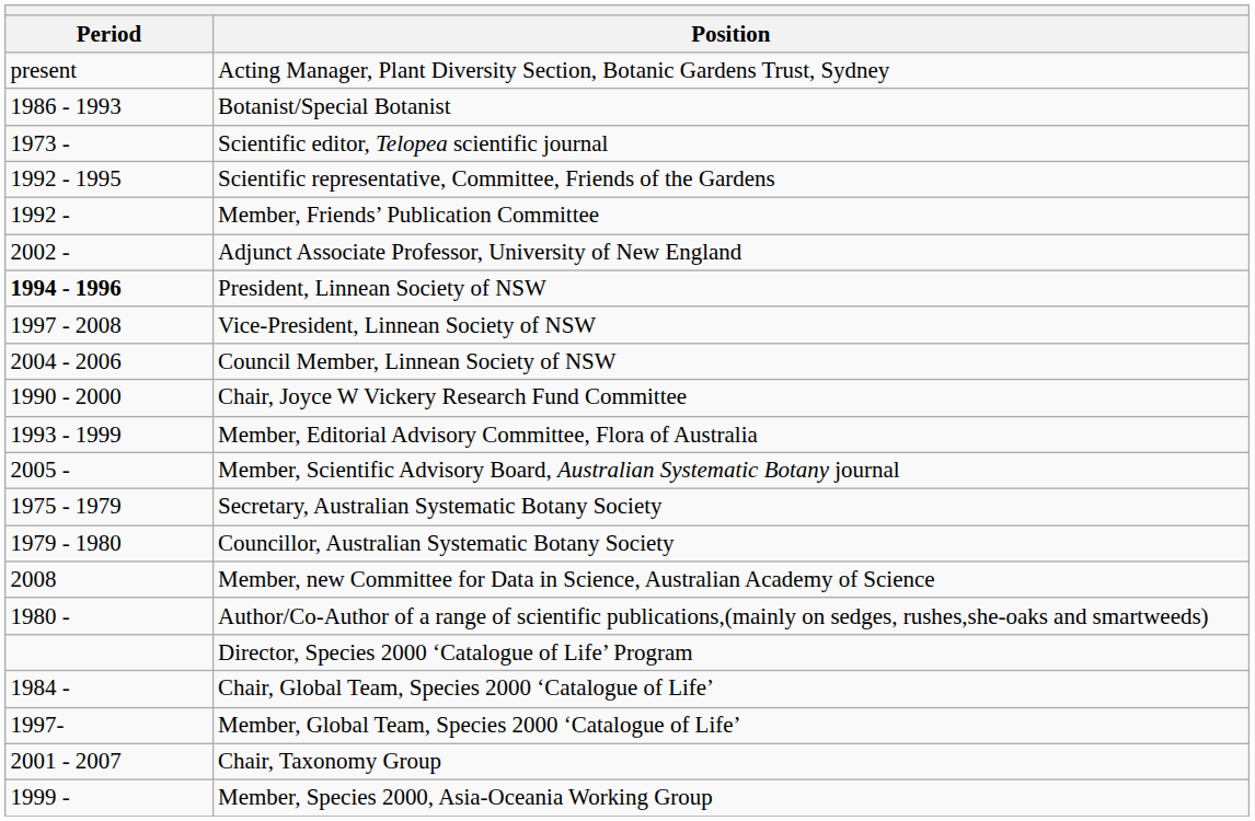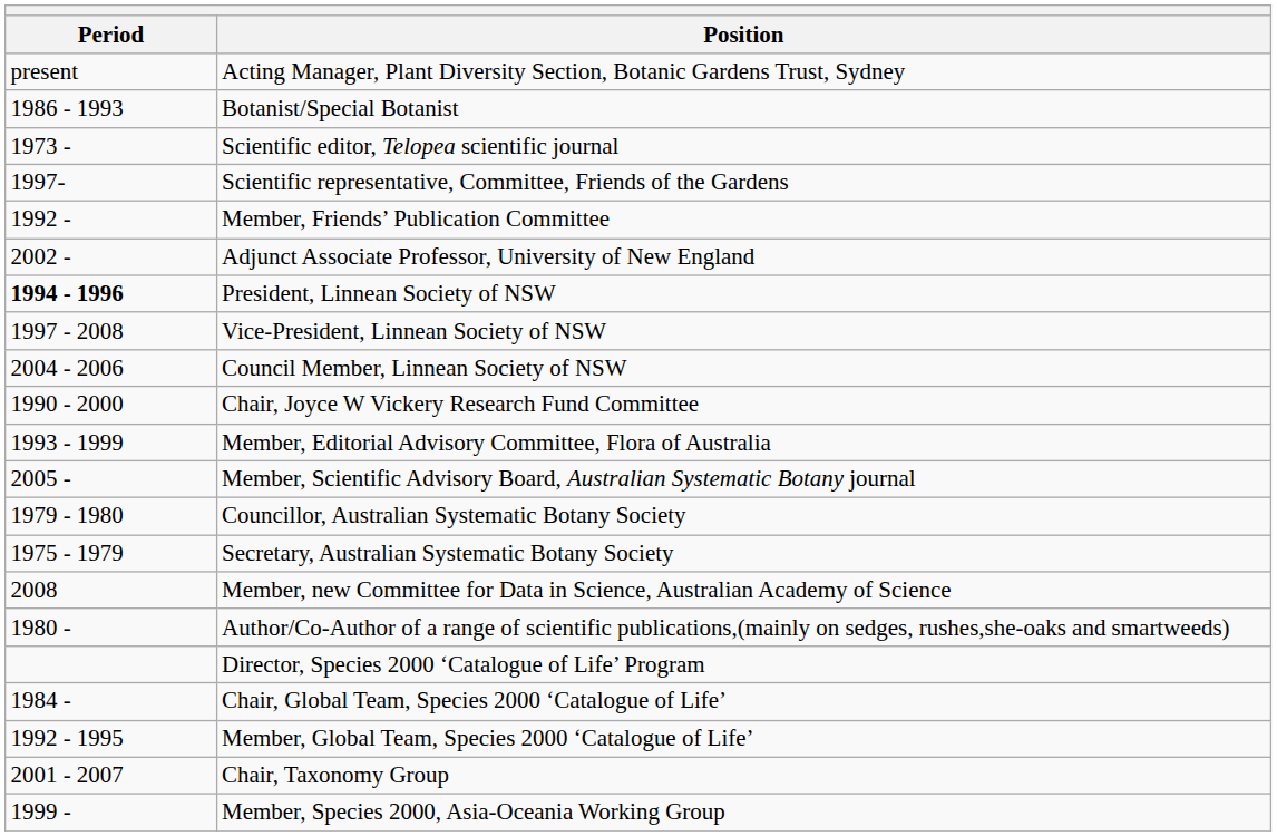 <table class="wikitable sortable">
 <tr>
 <th colspan=2></th>
 </tr>
 <tr>
 <th scope="col" width="150px">Period</th>
 <th scope="col" width="800px">Position</th>
 </tr>
 <tr>
 <td>present</td>
 <td align="left">Acting Manager, Plant Diversity Section, Botanic Gardens Trust, Sydney</td>
 </tr>
 <tr>
 <td align="left">1986 - 1993</td>
 <td align="left">Botanist/Special Botanist</td>
 </tr>
 <tr>
 <td align="left">1973 -</td>
 <td align="left">Scientific editor, <em>Telopea</em> scientific journal</td>
 </tr>
 <tr>
-<td align="left">1992 - 1995</td>
+<td align="left">1997-</td>
 <td align="left">Scientific representative, Committee, Friends of the Gardens</td>
 </tr>
 <tr>
 <td align="left">1992 -</td>
 <td align="left">Member, Friends’ Publication Committee</td>
 </tr>
 <tr>
 <td align="left">2002 -</td>
 <td align="left">Adjunct Associate Professor, University of New England</td>
 </tr>
 <tr>
 <td align="left"><strong>1994 - 1996</strong></td>
 <td align="left">President, Linnean Society of NSW</td>
 </tr>
 <tr>
 <td align="left">1997 - 2008</td>
 <td align="left">Vice-President, Linnean Society of NSW</td>
 </tr>
 <tr>
 <td align="left">2004 - 2006</td>
 <td align="left">Council Member,  Linnean Society of NSW</td>
 </tr>
 <tr>
 <td>1990 - 2000</td>
 <td align="left">Chair, Joyce W Vickery Research Fund Committee</td>
 </tr>
 <tr>
 <td align="left">1993 - 1999</td>
 <td align="left">Member, Editorial Advisory Committee, Flora of Australia</td>
 </tr>
 <tr>
 <td align="left">2005 -</td>
 <td align="left">Member, Scientific Advisory Board, <em>Australian Systematic Botany</em> journal</td>
 </tr>
 <tr>
+<td align="left">1979 - 1980</td>
+<td>Councillor, Australian Systematic Botany Society</td>
+</tr>
+<tr>
 <td align="left">1975 - 1979</td>
 <td align="left">Secretary, Australian Systematic Botany Society</td>
-</tr>
-<tr>
-<td align="left">1979 - 1980</td>
-<td>Councillor, Australian Systematic Botany Society</td>
 </tr>
 <tr>
 <td align="left">2008</td>
 <td>Member, new Committee for Data in Science, Australian Academy of Science</td>
 </tr>
 <tr>
 <td>1980 -</td>
 <td>Author/Co-Author of a range of scientific publications,(mainly on sedges, rushes,she-oaks and smartweeds)</td>
 </tr>
 <tr>
 <td></td>
 <td>Director, Species 2000 ‘Catalogue of Life’ Program</td>
 </tr>
 <tr>
 <td align="left">1984 -</td>
 <td>Chair, Global Team, Species 2000 ‘Catalogue of Life’</td>
 </tr>
 <tr>
-<td align="left">1997-</td>
+<td align="left">1992 - 1995</td>
 <td>Member, Global Team, Species 2000 ‘Catalogue of Life’</td>
 </tr>
 <tr>
 <td align="left">2001 - 2007</td>
 <td>Chair, Taxonomy Group</td>
 </tr>
 <tr>
 <td>1999 -</td>
 <td>Member, Species 2000, Asia-Oceania Working Group</td>
 </tr>
 <tr>
 </tr>
 </table>
